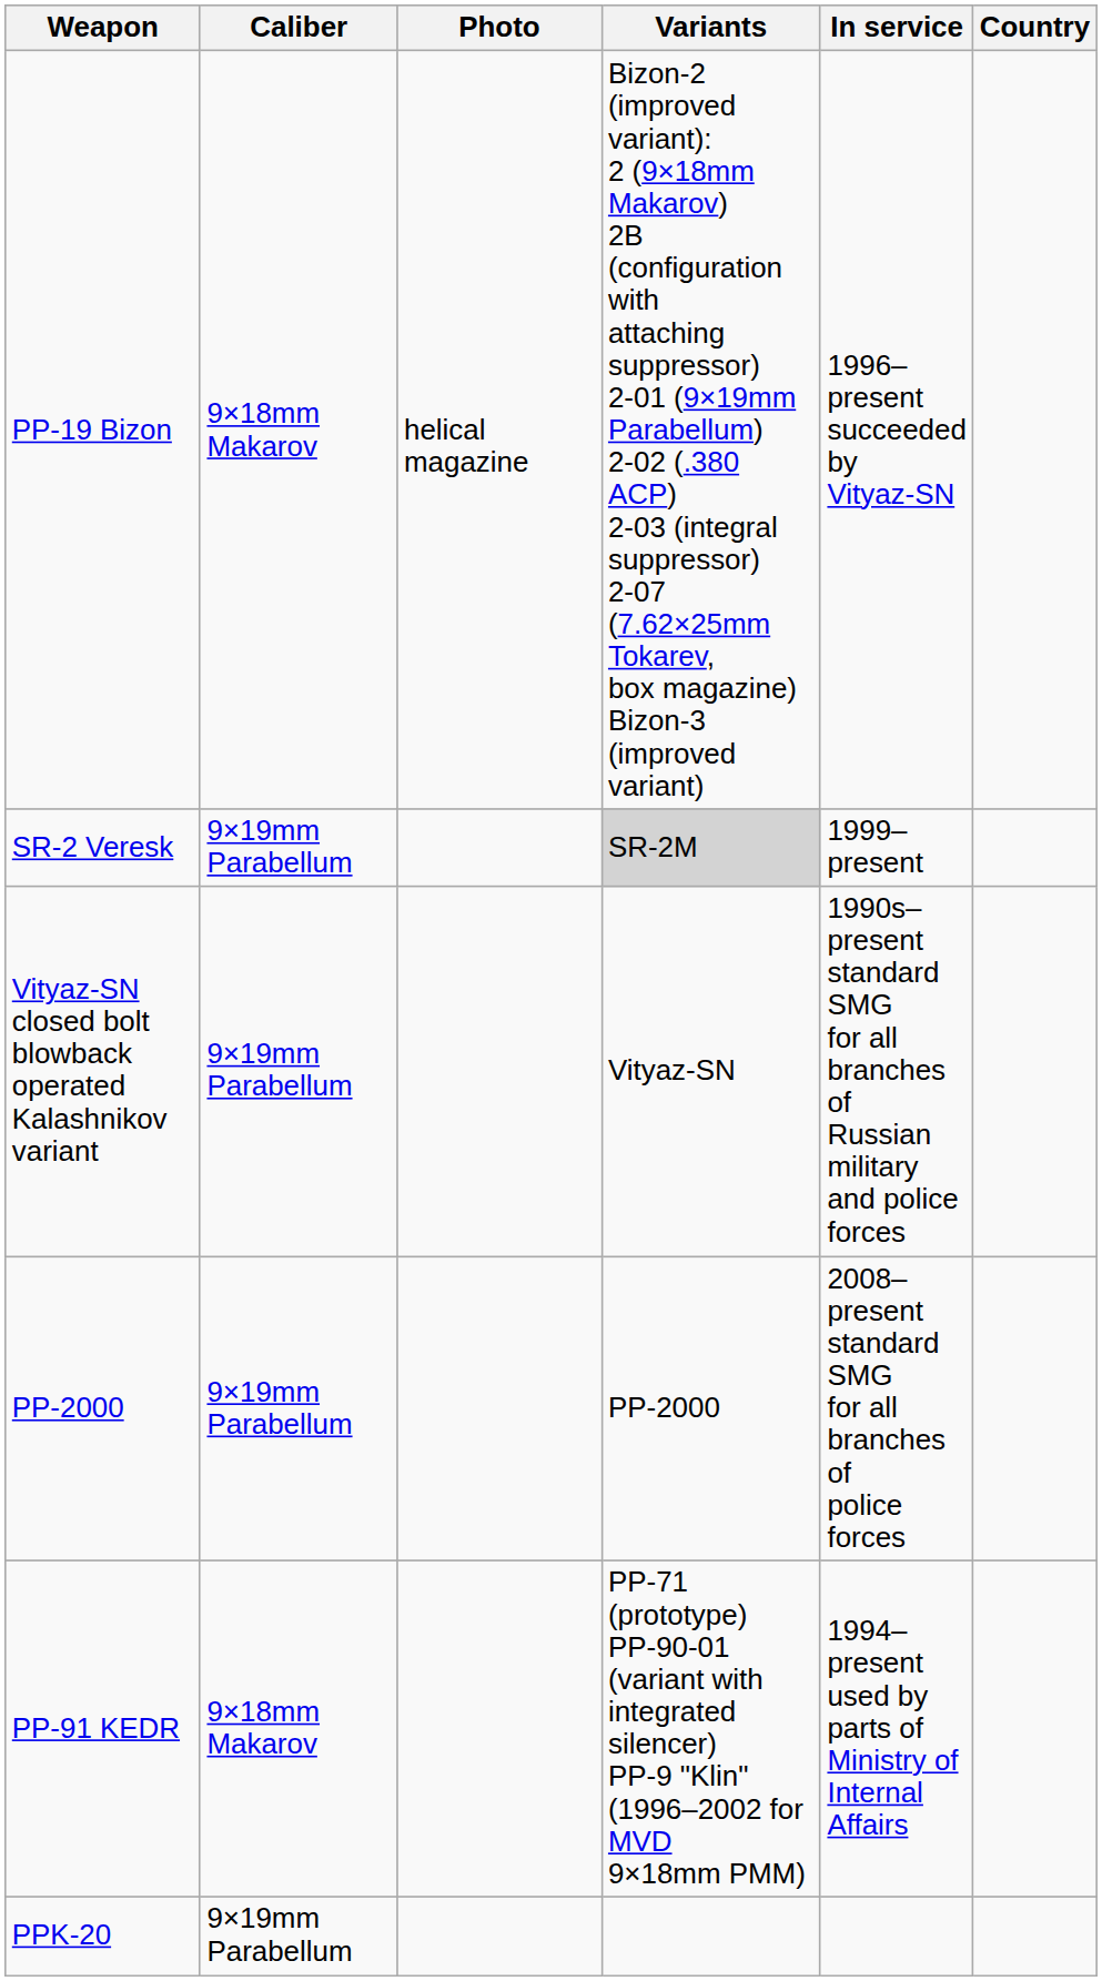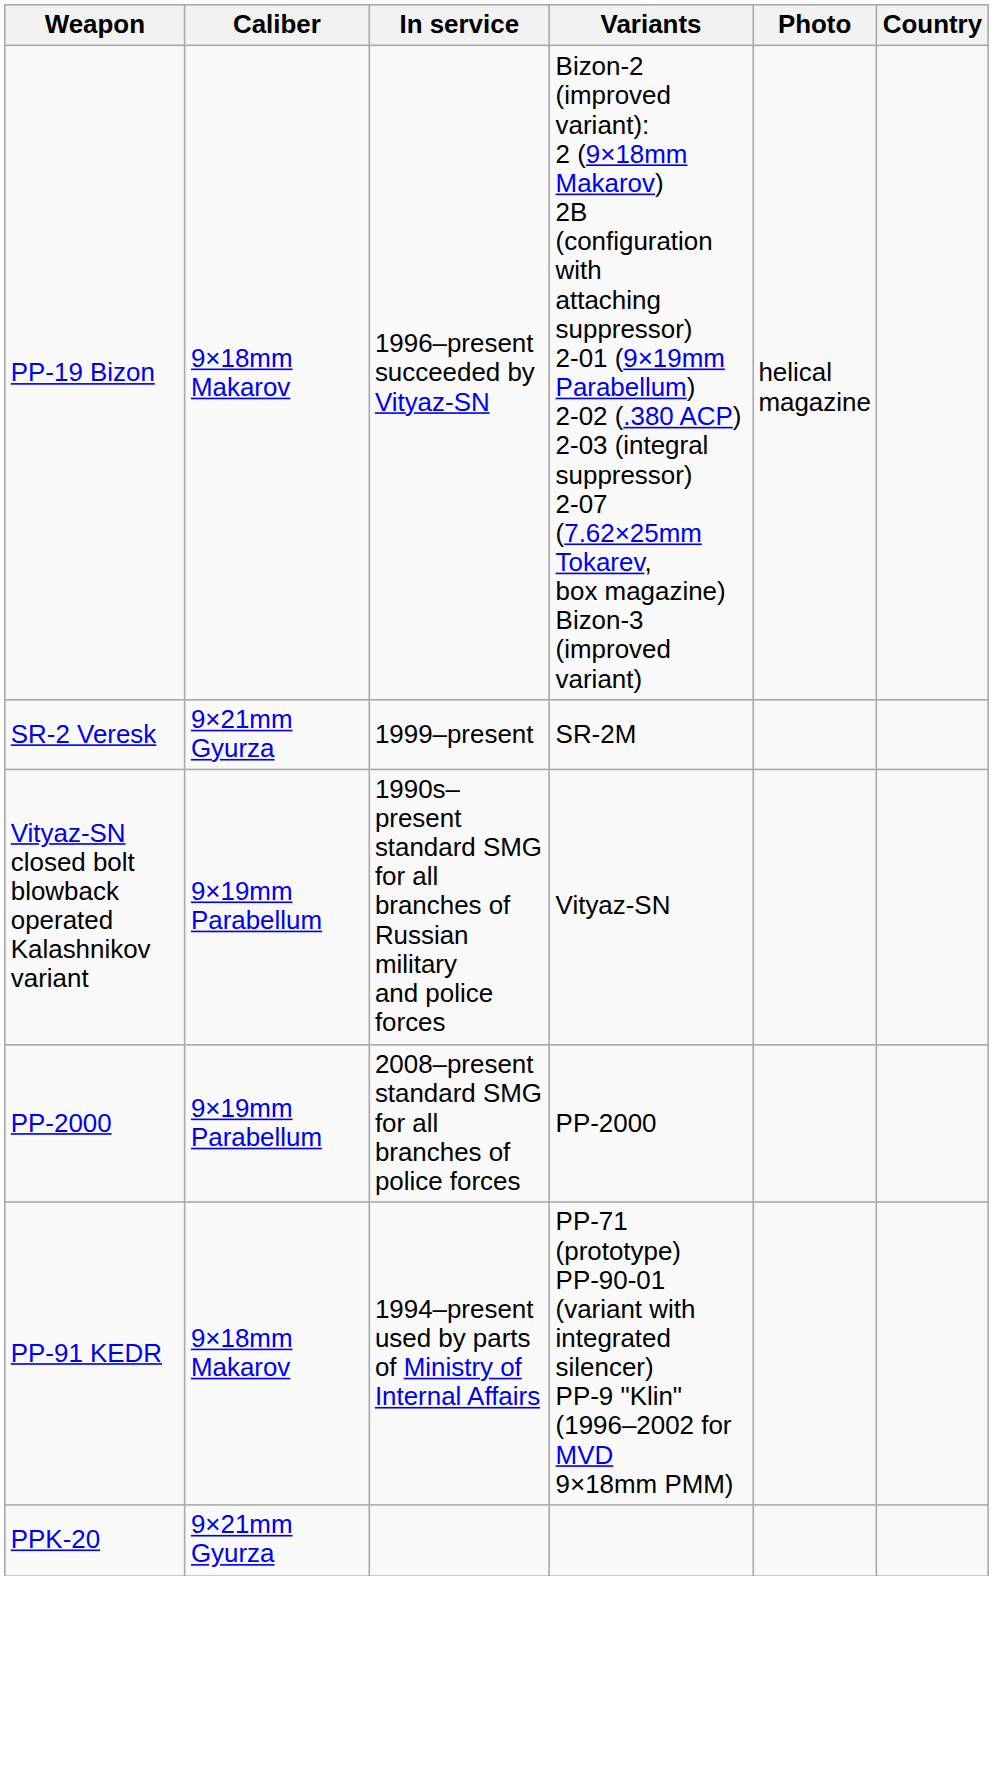 <table class="wikitable">
 <tr>
 <th style="width:22%;", align=left>Weapon</th>
 <th style="width:24%;", align=left>Caliber</th>
+<th style="width:24%;", align=left>In service</th>
+<th style="width:25%;", align=left>Variants</th>
 <th style="width:29%;">Photo</th>
-<th style="width:25%;", align=left>Variants</th>
-<th style="width:24%;", align=left>In service</th>
 <th style="width:16%;", align=left>Country</th>
 </tr>
 <tr>
 <td><a href='#'>PP-19 Bizon</a></td>
 <td><a href='#'>9×18mm Makarov</a></td>
+<td>1996–present<br>succeeded by<br><a href='#'>Vityaz-SN</a></td>
+<td>Bizon-2 (improved variant):<br>2 (<a href='#'>9×18mm Makarov</a>)<br>2B (configuration with<br>attaching suppressor)<br>2-01 (<a href='#'>9×19mm Parabellum</a>)<br>2-02 (<a href='#'>.380 ACP</a>)<br>2-03 (integral suppressor)<br>2-07 (<a href='#'>7.62×25mm Tokarev</a>,<br>box magazine)<br>Bizon-3 (improved variant)</td>
 <td><br>helical magazine</td>
-<td>Bizon-2 (improved variant):<br>2 (<a href='#'>9×18mm Makarov</a>)<br>2B (configuration with<br>attaching suppressor)<br>2-01 (<a href='#'>9×19mm Parabellum</a>)<br>2-02 (<a href='#'>.380 ACP</a>)<br>2-03 (integral suppressor)<br>2-07 (<a href='#'>7.62×25mm Tokarev</a>,<br>box magazine)<br>Bizon-3 (improved variant)</td>
-<td>1996–present<br>succeeded by<br><a href='#'>Vityaz-SN</a></td>
 <td></td>
 </tr>
 <tr>
 <td><a href='#'>SR-2 Veresk</a></td>
-<td><a href='#'>9×19mm Parabellum</a></td>
+<td><a href='#'>9×21mm Gyurza</a></td>
+<td>1999–present</td>
+<td>SR-2M</td>
 <td></td>
-<td style="background: lightgrey;">SR-2M</td>
-<td>1999–present</td>
 <td></td>
 </tr>
 <tr>
 <td><a href='#'>Vityaz-SN</a><br>closed bolt<br>blowback operated<br>Kalashnikov variant</td>
 <td><a href='#'>9×19mm Parabellum</a></td>
+<td>1990s–present<br>standard SMG<br>for all branches of<br>Russian military<br>and police forces</td>
+<td>Vityaz-SN</td>
 <td></td>
-<td>Vityaz-SN</td>
-<td>1990s–present<br>standard SMG<br>for all branches of<br>Russian military<br>and police forces</td>
 <td></td>
 </tr>
 <tr>
 <td><a href='#'>PP-2000</a></td>
 <td><a href='#'>9×19mm Parabellum</a></td>
+<td>2008–present<br>standard SMG<br>for all branches of<br>police forces</td>
+<td>PP-2000</td>
 <td></td>
-<td>PP-2000</td>
-<td>2008–present<br>standard SMG<br>for all branches of<br>police forces</td>
 <td></td>
 </tr>
 <tr>
 <td><a href='#'>PP-91 KEDR</a></td>
 <td><a href='#'>9×18mm Makarov</a></td>
+<td>1994–present used by parts of <a href='#'>Ministry of Internal Affairs</a></td>
+<td>PP-71<br> (prototype)<br>PP-90-01<br> (variant with<br>integrated silencer)<br>PP-9 "Klin"<br> (1996–2002 for<br><a href='#'>MVD</a><br>9×18mm PMM)</td>
 <td></td>
-<td>PP-71<br> (prototype)<br>PP-90-01<br> (variant with<br>integrated silencer)<br>PP-9 "Klin"<br> (1996–2002 for<br><a href='#'>MVD</a><br>9×18mm PMM)</td>
-<td>1994–present used by parts of <a href='#'>Ministry of Internal Affairs</a></td>
 <td></td>
 </tr>
 <tr>
 <td><a href='#'>PPK-20</a></td>
-<td>9×19mm Parabellum</td>
+<td><a href='#'>9×21mm Gyurza</a></td>
 <td></td>
 <td></td>
 <td></td>
 <td></td>
 </tr>
 </table>
